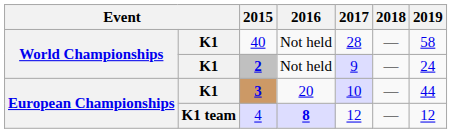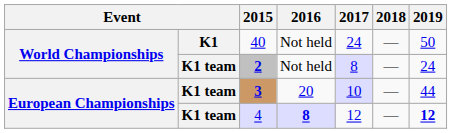 <table class="wikitable plainrowheaders" style=font-size:90%>
 <tr>
 <th scope="col" colspan=2>Event</th>
 <th scope="col">2015</th>
 <th scope="col">2016</th>
 <th scope="col">2017</th>
 <th scope="col">2018</th>
 <th scope="col">2019</th>
 </tr>
 <tr style="text-align:center;">
 <th scope="row" rowspan=2><a href='#'>World Championships</a></th>
 <th scope="row">K1</th>
 <td><a href='#'>40</a></td>
 <td>Not held</td>
-<td><a href='#'>28</a></td>
+<td><a href='#'>24</a></td>
 <td>—</td>
-<td><a href='#'>58</a></td>
+<td><a href='#'>50</a></td>
 </tr>
 <tr style="text-align:center;">
-<th scope="row">K1</th>
+<th scope="row">K1 team</th>
 <td style="background:silver;"><a href='#'><strong>2</strong></a></td>
 <td>Not held</td>
-<td style="background:#ddf;"><a href='#'>9</a></td>
+<td style="background:#ddf;"><a href='#'>8</a></td>
 <td>—</td>
 <td><a href='#'>24</a></td>
 </tr>
 <tr style="text-align:center;">
 <th scope="row" rowspan=2><a href='#'>European Championships</a></th>
-<th scope="row">K1</th>
+<th scope="row">K1 team</th>
 <td style="background:#cc9966;"><a href='#'><strong>3</strong></a></td>
 <td><a href='#'>20</a></td>
 <td style="background:#ddf;"><a href='#'>10</a></td>
 <td>—</td>
 <td><a href='#'>44</a></td>
 </tr>
 <tr style="text-align:center;">
 <th scope="row">K1 team</th>
 <td style="background:#ddf;"><a href='#'>4</a></td>
 <td style="background:#ddf;"><strong><a href='#'>8</a></strong></td>
 <td><a href='#'>12</a></td>
 <td>—</td>
-<td><a href='#'>12</a></td>
+<td><strong><a href='#'>12</a></strong></td>
 </tr>
 </table>
